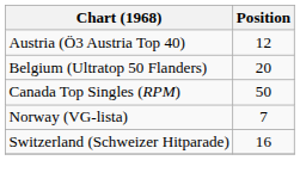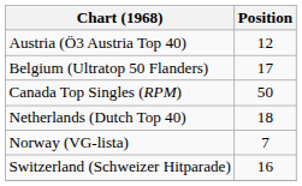 <table class="wikitable sortable">
 <tr>
 <th>Chart (1968)</th>
 <th>Position</th>
 </tr>
 <tr>
 <td>Austria (Ö3 Austria Top 40)</td>
 <td align="center">12</td>
 </tr>
 <tr>
 <td>Belgium (Ultratop 50 Flanders)</td>
-<td align="center">20</td>
+<td align="center">17</td>
 </tr>
 <tr>
 <td>Canada Top Singles (<em>RPM</em>)</td>
 <td align="center">50</td>
+</tr>
+<tr>
+<td>Netherlands (Dutch Top 40)</td>
+<td align="center">18</td>
 </tr>
 <tr>
 <td>Norway (VG-lista)</td>
 <td align="center">7</td>
 </tr>
 <tr>
 <td>Switzerland (Schweizer Hitparade)</td>
 <td align="center">16</td>
 </tr>
 <tr>
 </tr>
 </table>
